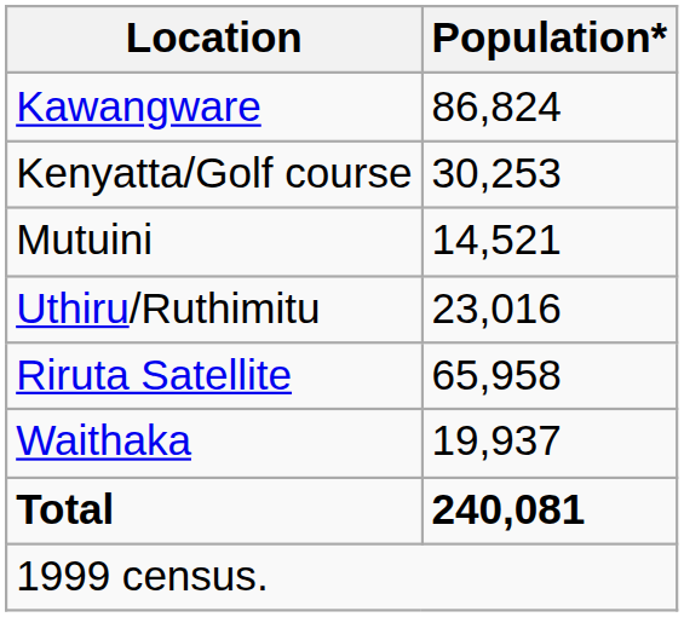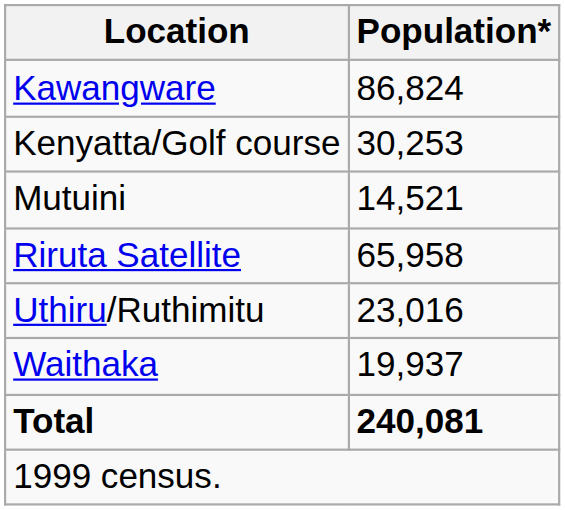 <table class="wikitable">
 <tr>
 <th>Location</th>
 <th>Population*</th>
 </tr>
 <tr>
 <td><a href='#'>Kawangware</a></td>
 <td>86,824</td>
 </tr>
 <tr>
 <td>Kenyatta/Golf course</td>
 <td>30,253</td>
 </tr>
 <tr>
 <td>Mutuini</td>
 <td>14,521</td>
 </tr>
 <tr>
+<td><a href='#'>Riruta Satellite</a></td>
+<td>65,958</td>
+</tr>
+<tr>
 <td><a href='#'>Uthiru</a>/Ruthimitu</td>
 <td>23,016</td>
-</tr>
-<tr>
-<td><a href='#'>Riruta Satellite</a></td>
-<td>65,958</td>
 </tr>
 <tr>
 <td><a href='#'>Waithaka</a></td>
 <td>19,937</td>
 </tr>
 <tr>
 <td><strong>Total</strong></td>
 <td><strong>240,081</strong></td>
 </tr>
 <tr>
 <td colspan="2">1999 census.</td>
 </tr>
 </table>
